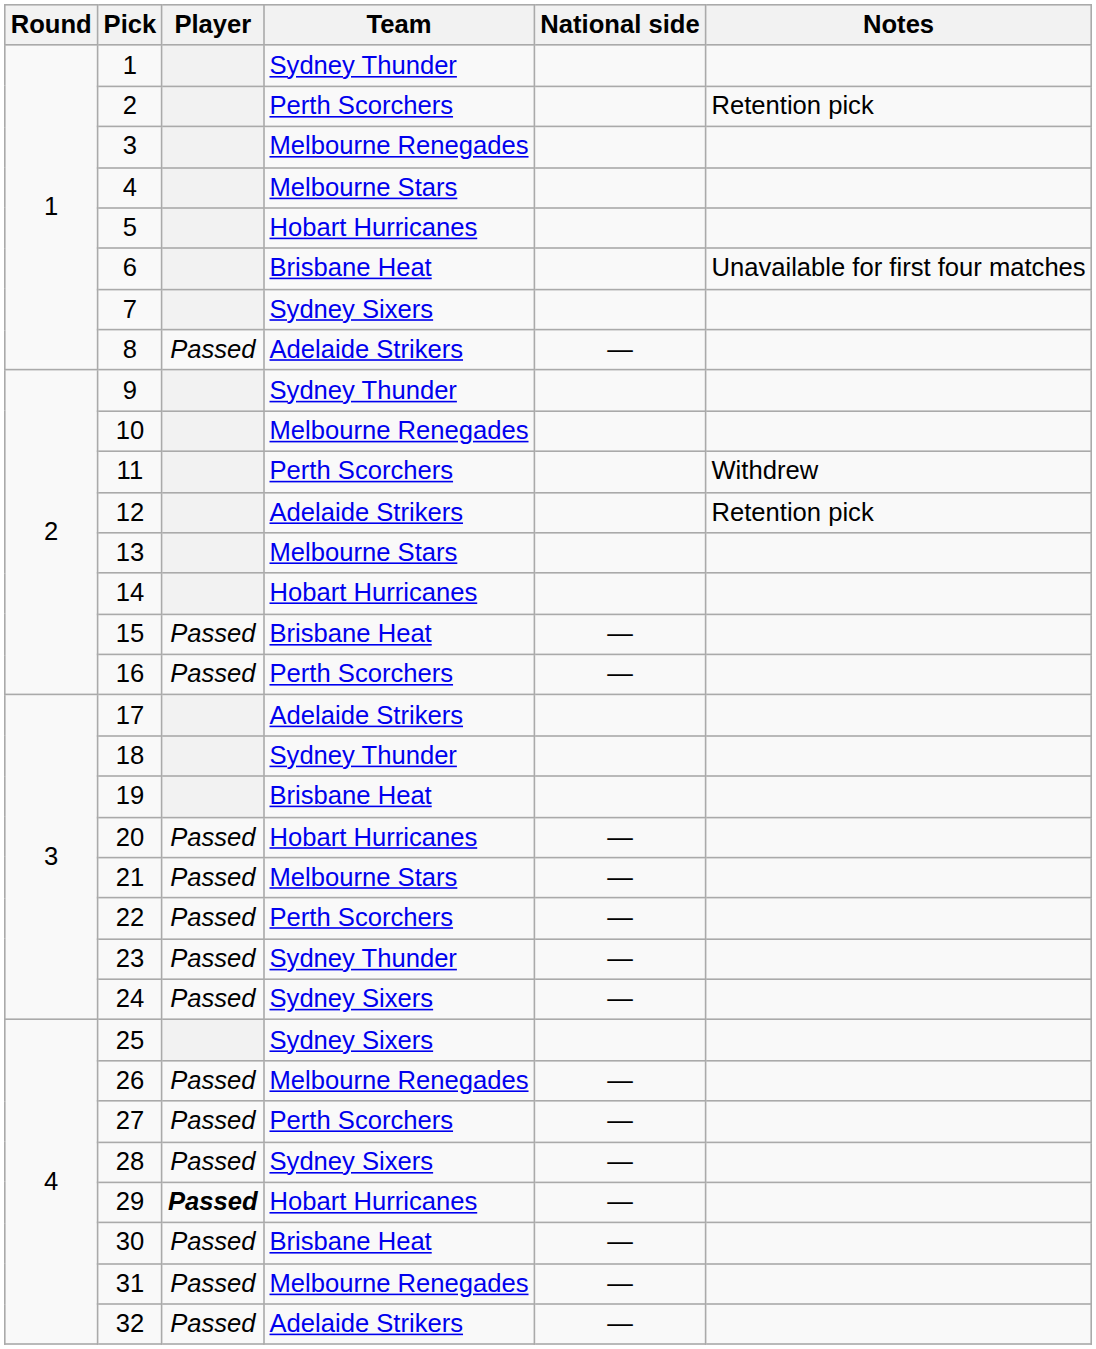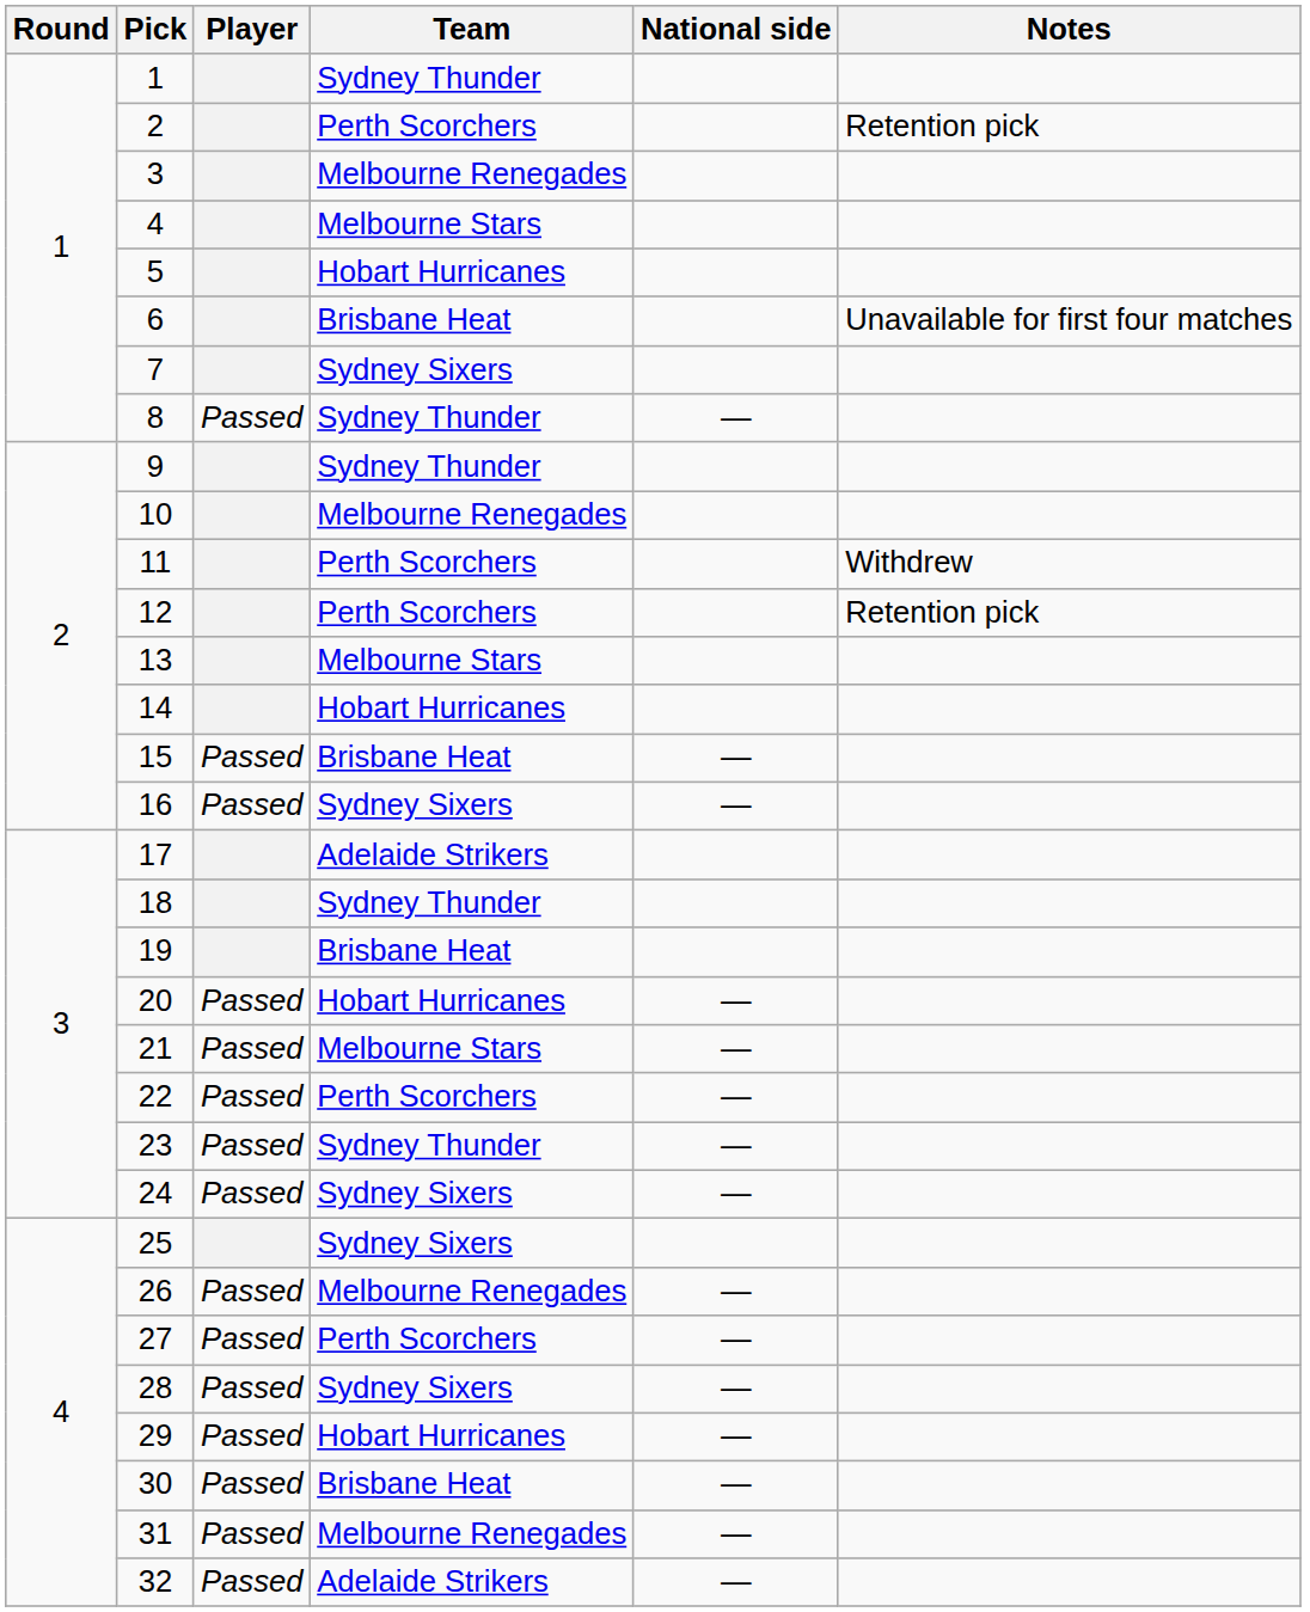 <table class="wikitable sortable plainrowheaders" style="text-align:center;">
 <tr>
 <th>Round</th>
 <th>Pick</th>
 <th>Player</th>
 <th>Team</th>
 <th>National side</th>
 <th>Notes</th>
 </tr>
 <tr>
 <td rowspan="8">1</td>
 <td>1</td>
 <th scope=row></th>
 <td style="text-align:left;"> <a href='#'>Sydney Thunder</a></td>
 <td style="text-align:left;"></td>
 <td></td>
 </tr>
 <tr>
 <td>2</td>
 <th scope="row"></th>
 <td style="text-align:left;"> <a href='#'>Perth Scorchers</a></td>
 <td style="text-align:left;"></td>
 <td style="text-align:left;">Retention pick</td>
 </tr>
 <tr>
 <td>3</td>
 <th scope="row"></th>
 <td style="text-align:left;"> <a href='#'>Melbourne Renegades</a></td>
 <td style="text-align:left;"></td>
 <td></td>
 </tr>
 <tr>
 <td>4</td>
 <th scope="row"></th>
 <td style="text-align:left;"> <a href='#'>Melbourne Stars</a></td>
 <td style="text-align:left;"></td>
 <td></td>
 </tr>
 <tr>
 <td>5</td>
 <th scope="row"></th>
 <td style="text-align:left;"> <a href='#'>Hobart Hurricanes</a></td>
 <td style="text-align:left;"></td>
 <td></td>
 </tr>
 <tr>
 <td>6</td>
 <th scope="row"></th>
 <td style="text-align:left;"> <a href='#'>Brisbane Heat</a></td>
 <td style="text-align:left;"></td>
 <td style="text-align:left;">Unavailable for first four matches</td>
 </tr>
 <tr>
 <td>7</td>
 <th scope="row"></th>
 <td style="text-align:left;"> <a href='#'>Sydney Sixers</a></td>
 <td style="text-align:left;"></td>
 <td></td>
 </tr>
 <tr>
 <td>8</td>
 <td><em>Passed</em></td>
-<td style="text-align:left;"> <a href='#'>Adelaide Strikers</a></td>
+<td style="text-align:left;"> <a href='#'>Sydney Thunder</a></td>
 <td>—</td>
 <td></td>
 </tr>
 <tr>
 <td rowspan="8">2</td>
 <td>9</td>
 <th scope=row></th>
 <td style="text-align:left;"> <a href='#'>Sydney Thunder</a></td>
 <td style="text-align:left;"></td>
 <td></td>
 </tr>
 <tr>
 <td>10</td>
 <th scope=row></th>
 <td style="text-align:left;"> <a href='#'>Melbourne Renegades</a></td>
 <td style="text-align:left;"></td>
 <td></td>
 </tr>
 <tr>
 <td>11</td>
 <th scope=row></th>
 <td style="text-align:left;"> <a href='#'>Perth Scorchers</a></td>
 <td style="text-align:left;"></td>
 <td style="text-align:left;">Withdrew</td>
 </tr>
 <tr>
 <td>12</td>
 <th scope=row></th>
-<td style="text-align:left;"> <a href='#'>Adelaide Strikers</a></td>
+<td style="text-align:left;"> <a href='#'>Perth Scorchers</a></td>
 <td style="text-align:left;"></td>
 <td style="text-align:left;">Retention pick</td>
 </tr>
 <tr>
 <td>13</td>
 <th scope=row></th>
 <td style="text-align:left;"> <a href='#'>Melbourne Stars</a></td>
 <td style="text-align:left;"></td>
 <td></td>
 </tr>
 <tr>
 <td>14</td>
 <th scope=row></th>
 <td style="text-align:left;"> <a href='#'>Hobart Hurricanes</a></td>
 <td style="text-align:left;"></td>
 <td></td>
 </tr>
 <tr>
 <td>15</td>
 <td><em>Passed</em></td>
 <td style="text-align:left;"> <a href='#'>Brisbane Heat</a></td>
 <td>—</td>
 <td></td>
 </tr>
 <tr>
 <td>16</td>
 <td><em>Passed</em></td>
-<td style="text-align:left;"> <a href='#'>Perth Scorchers</a></td>
+<td style="text-align:left;"> <a href='#'>Sydney Sixers</a></td>
 <td>—</td>
 <td></td>
 </tr>
 <tr>
 <td rowspan="8">3</td>
 <td>17</td>
 <th scope=row></th>
 <td style="text-align:left;"> <a href='#'>Adelaide Strikers</a></td>
 <td style="text-align:left;"></td>
 <td></td>
 </tr>
 <tr>
 <td>18</td>
 <th scope=row></th>
 <td style="text-align:left;"> <a href='#'>Sydney Thunder</a></td>
 <td style="text-align:left;"></td>
 <td></td>
 </tr>
 <tr>
 <td>19</td>
 <th scope=row></th>
 <td style="text-align:left;"> <a href='#'>Brisbane Heat</a></td>
 <td style="text-align:left;"></td>
 <td></td>
 </tr>
 <tr>
 <td>20</td>
 <td><em>Passed</em></td>
 <td style="text-align:left;"> <a href='#'>Hobart Hurricanes</a></td>
 <td>—</td>
 <td></td>
 </tr>
 <tr>
 <td>21</td>
 <td><em>Passed</em></td>
 <td style="text-align:left;"> <a href='#'>Melbourne Stars</a></td>
 <td>—</td>
 <td></td>
 </tr>
 <tr>
 <td>22</td>
 <td><em>Passed</em></td>
 <td style="text-align:left;"> <a href='#'>Perth Scorchers</a></td>
 <td>—</td>
 <td></td>
 </tr>
 <tr>
 <td>23</td>
 <td><em>Passed</em></td>
 <td style="text-align:left;"> <a href='#'>Sydney Thunder</a></td>
 <td>—</td>
 <td></td>
 </tr>
 <tr>
 <td>24</td>
 <td><em>Passed</em></td>
 <td style="text-align:left;"> <a href='#'>Sydney Sixers</a></td>
 <td>—</td>
 <td></td>
 </tr>
 <tr>
 <td rowspan="8">4</td>
 <td>25</td>
 <th scope=row></th>
 <td style="text-align:left;"> <a href='#'>Sydney Sixers</a></td>
 <td style="text-align:left;"></td>
 <td></td>
 </tr>
 <tr>
 <td>26</td>
 <td><em>Passed</em></td>
 <td style="text-align:left;"> <a href='#'>Melbourne Renegades</a></td>
 <td>—</td>
 <td></td>
 </tr>
 <tr>
 <td>27</td>
 <td><em>Passed</em></td>
 <td style="text-align:left;"> <a href='#'>Perth Scorchers</a></td>
 <td>—</td>
 <td></td>
 </tr>
 <tr>
 <td>28</td>
 <td><em>Passed</em></td>
 <td style="text-align:left;"> <a href='#'>Sydney Sixers</a></td>
 <td>—</td>
 <td></td>
 </tr>
 <tr>
 <td>29</td>
-<td><strong><em>Passed</em></strong></td>
+<td><em>Passed</em></td>
 <td style="text-align:left;"> <a href='#'>Hobart Hurricanes</a></td>
 <td>—</td>
 <td></td>
 </tr>
 <tr>
 <td>30</td>
 <td><em>Passed</em></td>
 <td style="text-align:left;"> <a href='#'>Brisbane Heat</a></td>
 <td>—</td>
 <td></td>
 </tr>
 <tr>
 <td>31</td>
 <td><em>Passed</em></td>
 <td style="text-align:left;"> <a href='#'>Melbourne Renegades</a></td>
 <td>—</td>
 <td></td>
 </tr>
 <tr>
 <td>32</td>
 <td><em>Passed</em></td>
 <td style="text-align:left;"> <a href='#'>Adelaide Strikers</a></td>
 <td>—</td>
 <td></td>
 </tr>
 </table>
